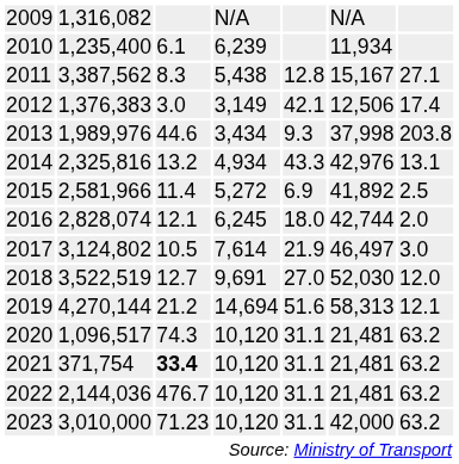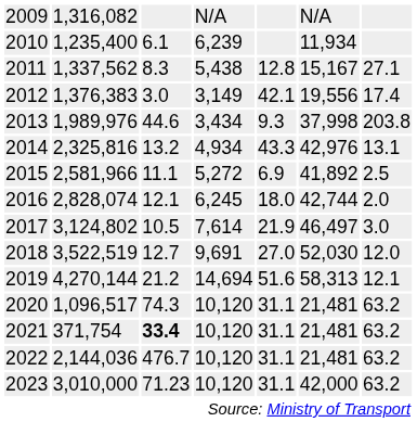 <table class="toccolours sortable" style="padding:0.5em;">
 <tr>
 <th></th>
 <th></th>
 <th></th>
 <th></th>
 <th></th>
 <th></th>
 <th></th>
 </tr>
 <tr style="background:#eee;">
 <td>2009</td>
 <td>1,316,082</td>
 <td></td>
 <td>N/A</td>
 <td></td>
 <td>N/A</td>
 <td></td>
 </tr>
 <tr style="background:#eee;">
 <td>2010</td>
 <td>1,235,400</td>
 <td> 6.1</td>
 <td>6,239</td>
 <td></td>
 <td>11,934</td>
 <td></td>
 </tr>
 <tr style="background:#eee;">
 <td>2011</td>
-<td>3,387,562</td>
+<td>1,337,562</td>
 <td> 8.3</td>
 <td>5,438</td>
 <td> 12.8</td>
 <td>15,167</td>
 <td> 27.1</td>
 </tr>
 <tr style="background:#eee;">
 <td>2012</td>
 <td>1,376,383</td>
 <td> 3.0</td>
 <td>3,149</td>
 <td> 42.1</td>
-<td>12,506</td>
+<td>19,556</td>
 <td> 17.4</td>
 </tr>
 <tr style="background:#eee;">
 <td>2013</td>
 <td>1,989,976</td>
 <td> 44.6</td>
 <td>3,434</td>
 <td> 9.3</td>
 <td>37,998</td>
 <td> 203.8</td>
 </tr>
 <tr style="background:#eee;">
 <td>2014</td>
 <td>2,325,816</td>
 <td> 13.2</td>
 <td>4,934</td>
 <td> 43.3</td>
 <td>42,976</td>
 <td> 13.1</td>
 </tr>
 <tr style="background:#eee;">
 <td>2015</td>
 <td>2,581,966</td>
-<td> 11.4</td>
+<td> 11.1</td>
 <td>5,272</td>
 <td> 6.9</td>
 <td>41,892</td>
 <td> 2.5</td>
 </tr>
 <tr style="background:#eee;">
 <td>2016</td>
 <td>2,828,074</td>
 <td> 12.1</td>
 <td>6,245</td>
 <td> 18.0</td>
 <td>42,744</td>
 <td> 2.0</td>
 </tr>
 <tr style="background:#eee;">
 <td>2017</td>
 <td>3,124,802</td>
 <td> 10.5</td>
 <td>7,614</td>
 <td> 21.9</td>
 <td>46,497</td>
 <td> 3.0</td>
 </tr>
 <tr style="background:#eee;">
 <td>2018</td>
 <td>3,522,519</td>
 <td> 12.7</td>
 <td>9,691</td>
 <td> 27.0</td>
 <td>52,030</td>
 <td> 12.0</td>
 </tr>
 <tr style="background:#eee;">
 <td>2019</td>
 <td>4,270,144</td>
 <td> 21.2</td>
 <td>14,694</td>
 <td> 51.6</td>
 <td>58,313</td>
 <td> 12.1</td>
 </tr>
 <tr style="background:#eee;">
 <td>2020</td>
 <td>1,096,517</td>
 <td> 74.3</td>
 <td>10,120</td>
 <td> 31.1</td>
 <td>21,481</td>
 <td> 63.2</td>
 </tr>
 <tr style="background:#eee;">
 <td>2021</td>
 <td>371,754</td>
 <td><strong> 33.4</strong></td>
 <td>10,120</td>
 <td> 31.1</td>
 <td>21,481</td>
 <td> 63.2</td>
 </tr>
 <tr style="background:#eee;">
 <td>2022</td>
 <td>2,144,036</td>
 <td> 476.7</td>
 <td>10,120</td>
 <td> 31.1</td>
 <td>21,481</td>
 <td> 63.2</td>
 </tr>
 <tr style="background:#eee;">
 <td>2023</td>
 <td>3,010,000</td>
 <td> 71.23</td>
 <td>10,120</td>
 <td> 31.1</td>
 <td>42,000</td>
 <td> 63.2</td>
 </tr>
 <tr>
 <td colspan="7" style="text-align:right;"><sup><em>Source: <a href='#'>Ministry of Transport</a></em></sup></td>
 </tr>
 </table>
